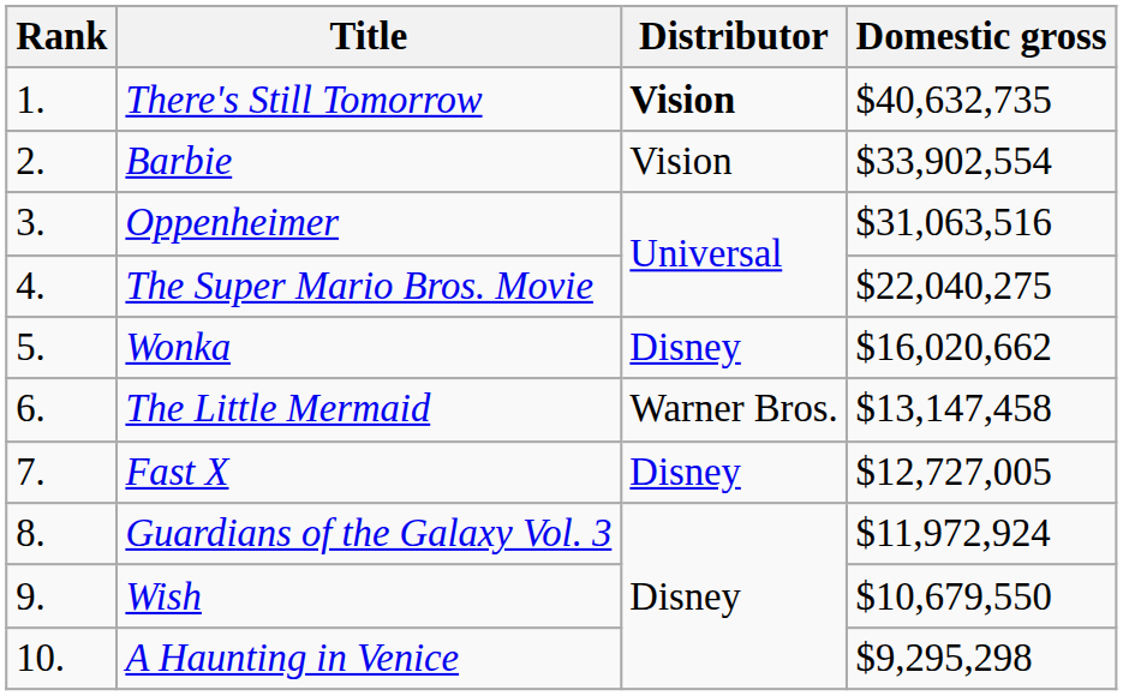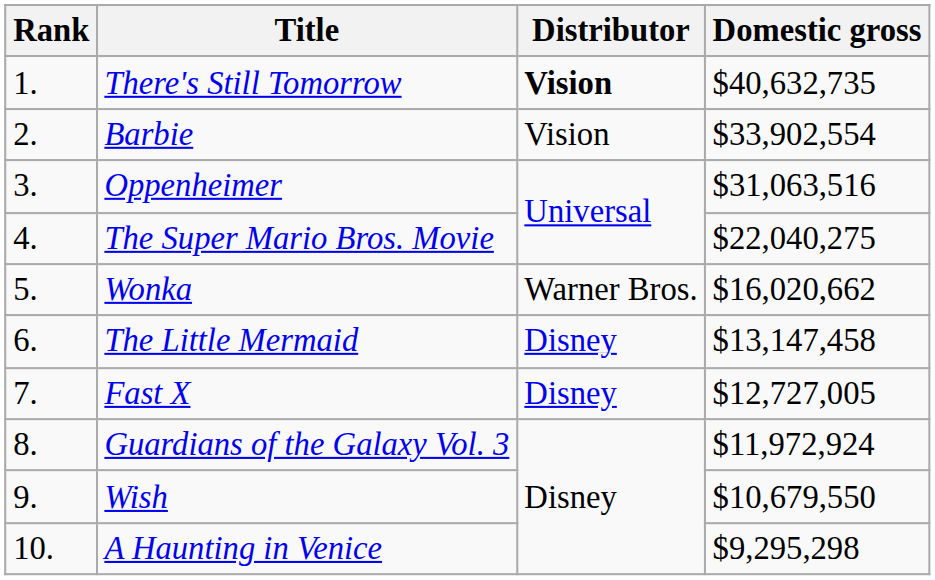 <table class="wikitable sortable" style="margin:auto; margin:auto;">
 <tr>
 <th>Rank</th>
 <th>Title</th>
 <th>Distributor</th>
 <th>Domestic gross</th>
 </tr>
 <tr>
 <td>1.</td>
 <td><em><a href='#'>There's Still Tomorrow</a></em></td>
 <td><strong>Vision</strong></td>
 <td>$40,632,735</td>
 </tr>
 <tr>
 <td>2.</td>
 <td><em><a href='#'>Barbie</a></em></td>
 <td>Vision</td>
 <td>$33,902,554</td>
 </tr>
 <tr>
 <td>3.</td>
 <td><em><a href='#'>Oppenheimer</a></em></td>
 <td rowspan="2"><a href='#'>Universal</a></td>
 <td>$31,063,516</td>
 </tr>
 <tr>
 <td>4.</td>
 <td><em><a href='#'>The Super Mario Bros. Movie</a></em></td>
 <td>$22,040,275</td>
 </tr>
 <tr>
 <td>5.</td>
 <td><em><a href='#'>Wonka</a></em></td>
-<td><a href='#'>Disney</a></td>
+<td>Warner Bros.</td>
 <td>$16,020,662</td>
 </tr>
 <tr>
 <td>6.</td>
 <td><em><a href='#'>The Little Mermaid</a></em></td>
-<td>Warner Bros.</td>
+<td><a href='#'>Disney</a></td>
 <td>$13,147,458</td>
 </tr>
 <tr>
 <td>7.</td>
 <td><em><a href='#'>Fast X</a></em></td>
 <td><a href='#'>Disney</a></td>
 <td>$12,727,005</td>
 </tr>
 <tr>
 <td>8.</td>
 <td><em><a href='#'>Guardians of the Galaxy Vol. 3</a></em></td>
 <td rowspan="3">Disney</td>
 <td>$11,972,924</td>
 </tr>
 <tr>
 <td>9.</td>
 <td><em><a href='#'>Wish</a></em></td>
 <td>$10,679,550</td>
 </tr>
 <tr>
 <td>10.</td>
 <td><em><a href='#'>A Haunting in Venice</a></em></td>
 <td>$9,295,298</td>
 </tr>
 </table>
